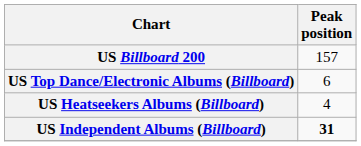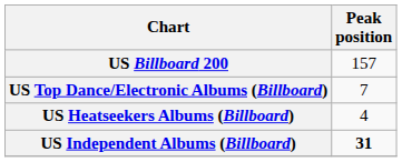 <table class="wikitable sortable plainrowheaders" style="text-align:center;" border="1">
 <tr>
 <th scope="col">Chart</th>
 <th scope="col">Peak<br>position</th>
 </tr>
 <tr>
 <th scope="row">US <a href='#'><em>Billboard</em> 200</a></th>
 <td>157</td>
 </tr>
 <tr>
 <th scope="row">US <a href='#'>Top Dance/Electronic Albums</a> (<em><a href='#'>Billboard</a></em>)</th>
-<td>6</td>
+<td>7</td>
 </tr>
 <tr>
 <th scope="row">US <a href='#'>Heatseekers Albums</a> (<em><a href='#'>Billboard</a></em>)</th>
 <td>4</td>
 </tr>
 <tr>
 <th scope="row">US <a href='#'>Independent Albums</a> (<em><a href='#'>Billboard</a></em>)</th>
 <td><strong>31</strong></td>
 </tr>
 <tr>
 </tr>
 </table>
